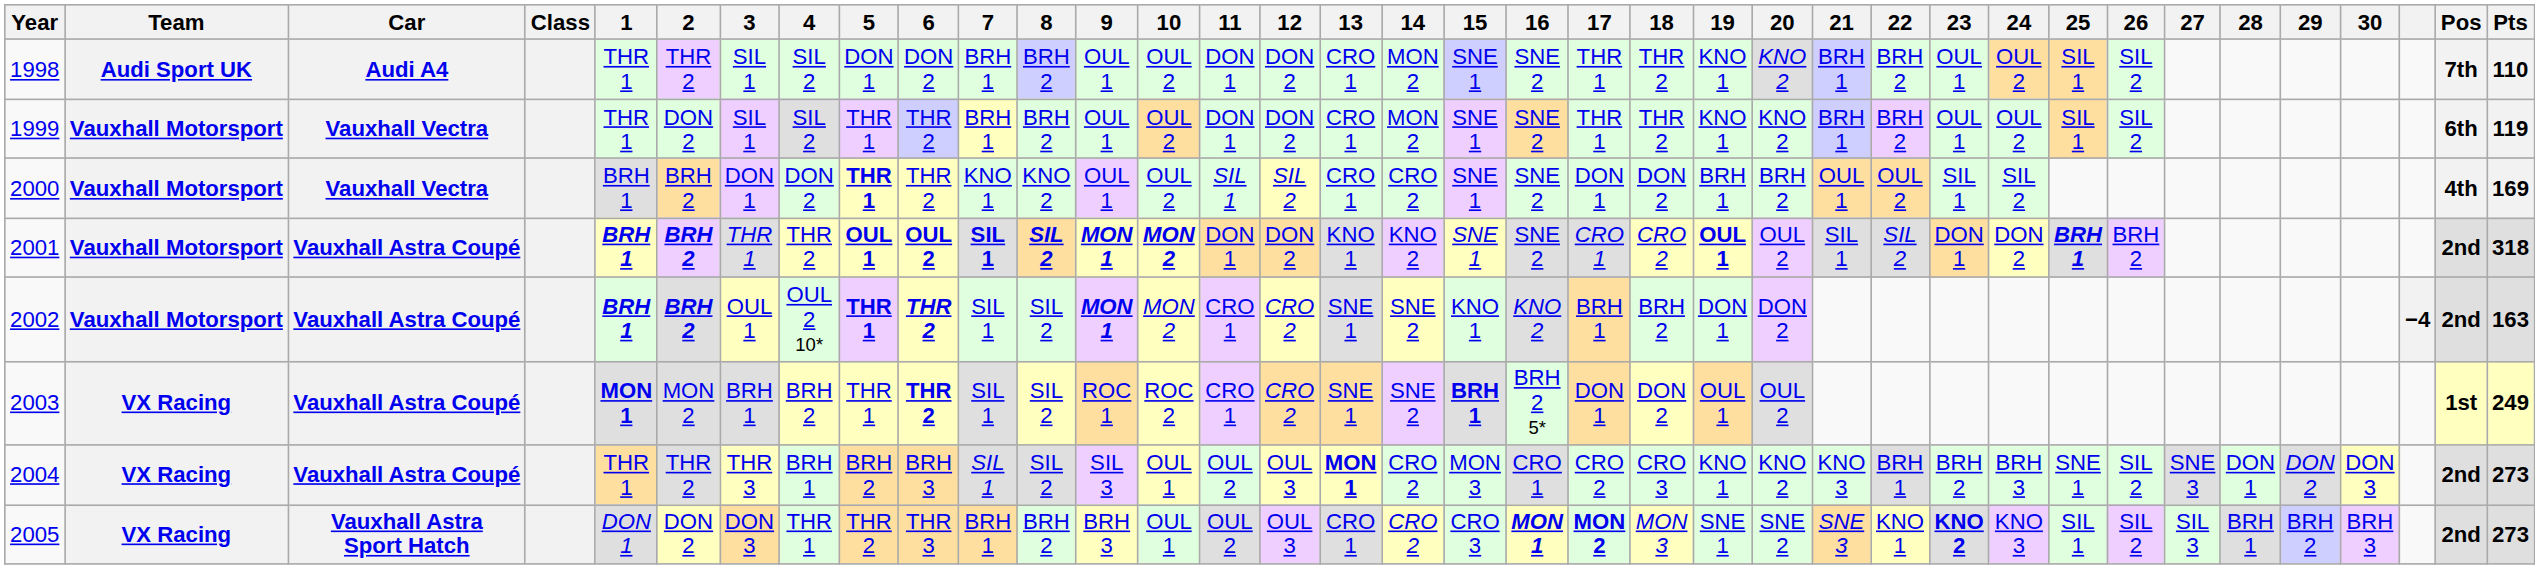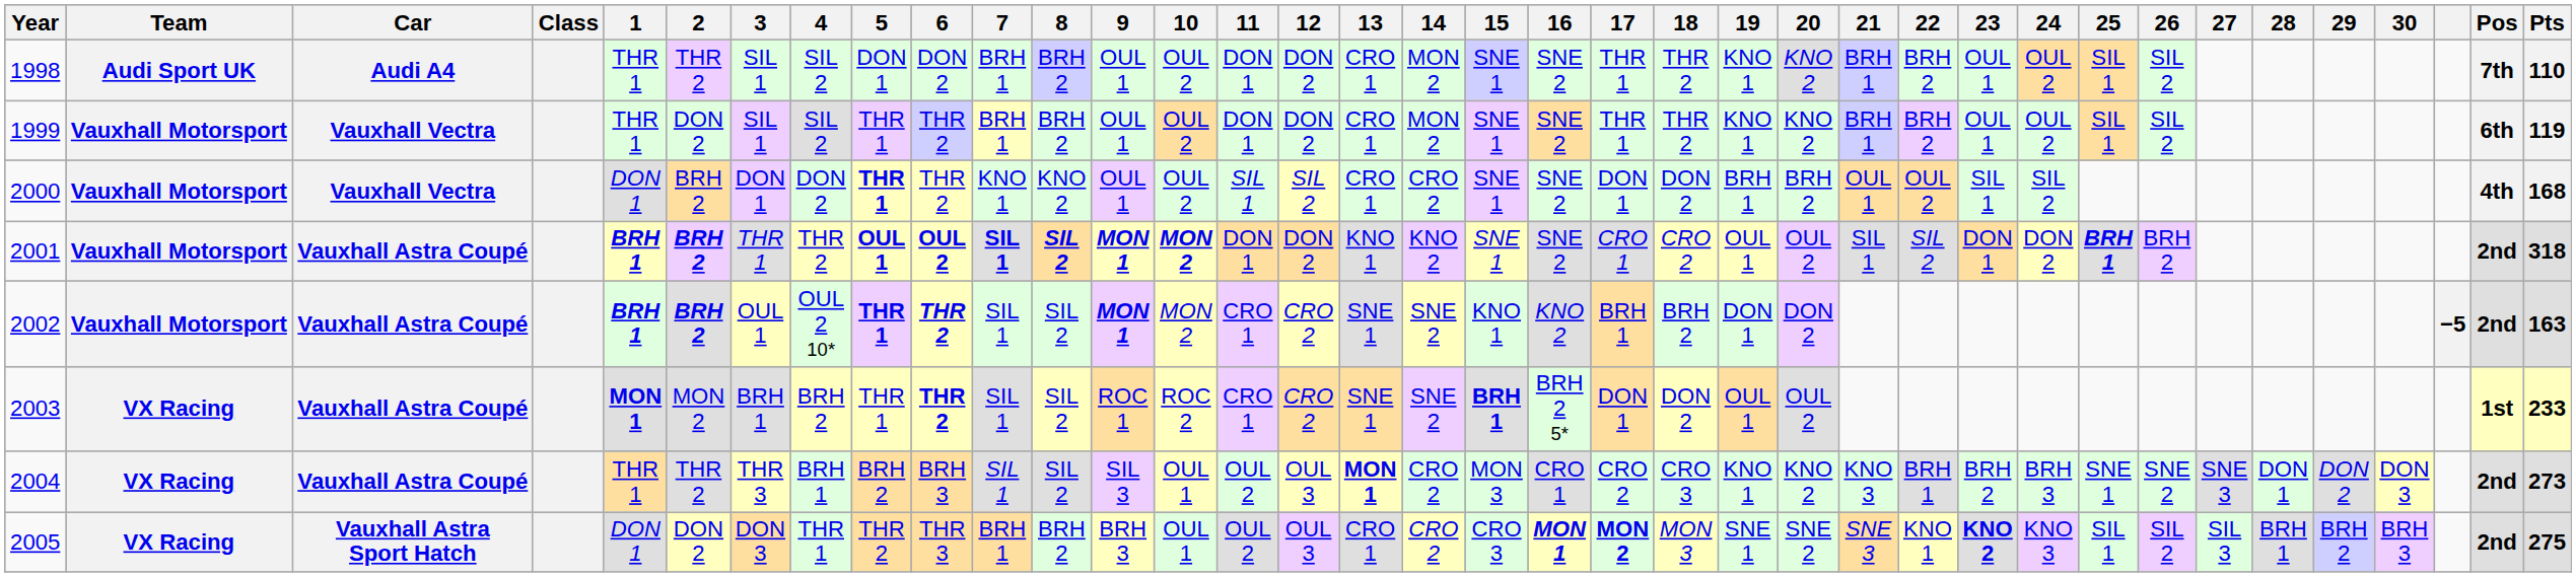 <table class="wikitable" style="text-align:center; font-size:85%">
 <tr>
 <th>Year</th>
 <th>Team</th>
 <th>Car</th>
 <th>Class</th>
 <th>1</th>
 <th>2</th>
 <th>3</th>
 <th>4</th>
 <th>5</th>
 <th>6</th>
 <th>7</th>
 <th>8</th>
 <th>9</th>
 <th>10</th>
 <th>11</th>
 <th>12</th>
 <th>13</th>
 <th>14</th>
 <th>15</th>
 <th>16</th>
 <th>17</th>
 <th>18</th>
 <th>19</th>
 <th>20</th>
 <th>21</th>
 <th>22</th>
 <th>23</th>
 <th>24</th>
 <th>25</th>
 <th>26</th>
 <th>27</th>
 <th>28</th>
 <th>29</th>
 <th>30</th>
 <th></th>
 <th>Pos</th>
 <th>Pts</th>
 </tr>
 <tr>
 <td><a href='#'>1998</a></td>
 <th nowrap><a href='#'>Audi Sport UK</a></th>
 <th nowrap><a href='#'>Audi A4</a></th>
 <th></th>
 <td style="background:#DFFFDF;"><a href='#'>THR<br>1</a><br></td>
 <td style="background:#EFCFFF;"><a href='#'>THR<br>2</a><br></td>
 <td style="background:#DFFFDF;"><a href='#'>SIL<br>1</a><br></td>
 <td style="background:#DFFFDF;"><a href='#'>SIL<br>2</a><br></td>
 <td style="background:#DFFFDF;"><a href='#'>DON<br>1</a><br></td>
 <td style="background:#DFFFDF;"><a href='#'>DON<br>2</a><br></td>
 <td style="background:#DFFFDF;"><a href='#'>BRH<br>1</a><br></td>
 <td style="background:#CFCFFF;"><a href='#'>BRH<br>2</a><br></td>
 <td style="background:#DFFFDF;"><a href='#'>OUL<br>1</a><br></td>
 <td style="background:#DFFFDF;"><a href='#'>OUL<br>2</a><br></td>
 <td style="background:#DFFFDF;"><a href='#'>DON<br>1</a><br></td>
 <td style="background:#DFFFDF;"><a href='#'>DON<br>2</a><br></td>
 <td style="background:#DFFFDF;"><a href='#'>CRO<br>1</a><br></td>
 <td style="background:#DFFFDF;"><a href='#'>MON<br>2</a><br></td>
 <td style="background:#CFCFFF;"><a href='#'>SNE<br>1</a><br></td>
 <td style="background:#DFFFDF;"><a href='#'>SNE<br>2</a><br></td>
 <td style="background:#DFFFDF;"><a href='#'>THR<br>1</a><br></td>
 <td style="background:#DFFFDF;"><a href='#'>THR<br>2</a><br></td>
 <td style="background:#DFFFDF;"><a href='#'>KNO<br>1</a><br></td>
 <td style="background:#DFDFDF;"><em><a href='#'>KNO<br>2</a></em><br></td>
 <td style="background:#CFCFFF;"><a href='#'>BRH<br>1</a><br></td>
 <td style="background:#DFFFDF;"><a href='#'>BRH<br>2</a><br></td>
 <td style="background:#DFFFDF;"><a href='#'>OUL<br>1</a><br></td>
 <td style="background:#FFDF9F;"><a href='#'>OUL<br>2</a><br></td>
 <td style="background:#FFDF9F;"><a href='#'>SIL<br>1</a><br></td>
 <td style="background:#DFFFDF;"><a href='#'>SIL<br>2</a><br></td>
 <td></td>
 <td></td>
 <td></td>
 <td></td>
 <td></td>
 <th>7th</th>
 <th>110</th>
 </tr>
 <tr>
 <td><a href='#'>1999</a></td>
 <th nowrap><a href='#'>Vauxhall Motorsport</a></th>
 <th nowrap><a href='#'>Vauxhall Vectra</a></th>
 <th></th>
 <td style="background:#DFFFDF;"><a href='#'>THR<br>1</a><br></td>
 <td style="background:#DFFFDF;"><a href='#'>DON<br>2</a><br></td>
 <td style="background:#EFCFFF;"><a href='#'>SIL<br>1</a><br></td>
 <td style="background:#DFDFDF;"><a href='#'>SIL<br>2</a><br></td>
 <td style="background:#EFCFFF;"><a href='#'>THR<br>1</a><br></td>
 <td style="background:#CFCFFF;"><a href='#'>THR<br>2</a><br></td>
 <td style="background:#FFFFBF;"><a href='#'>BRH<br>1</a><br></td>
 <td style="background:#DFFFDF;"><a href='#'>BRH<br>2</a><br></td>
 <td style="background:#DFFFDF;"><a href='#'>OUL<br>1</a><br></td>
 <td style="background:#FFDF9F;"><a href='#'>OUL<br>2</a><br></td>
 <td style="background:#DFFFDF;"><a href='#'>DON<br>1</a><br></td>
 <td style="background:#DFFFDF;"><a href='#'>DON<br>2</a><br></td>
 <td style="background:#DFFFDF;"><a href='#'>CRO<br>1</a><br></td>
 <td style="background:#DFFFDF;"><a href='#'>MON<br>2</a><br></td>
 <td style="background:#EFCFFF;"><a href='#'>SNE<br>1</a><br></td>
 <td style="background:#FFDF9F;"><a href='#'>SNE<br>2</a><br></td>
 <td style="background:#DFFFDF;"><a href='#'>THR<br>1</a><br></td>
 <td style="background:#DFFFDF;"><a href='#'>THR<br>2</a><br></td>
 <td style="background:#DFFFDF;"><a href='#'>KNO<br>1</a><br></td>
 <td style="background:#DFFFDF;"><a href='#'>KNO<br>2</a><br></td>
 <td style="background:#CFCFFF;"><a href='#'>BRH<br>1</a><br></td>
 <td style="background:#EFCFFF;"><a href='#'>BRH<br>2</a><br></td>
 <td style="background:#DFFFDF;"><a href='#'>OUL<br>1</a><br></td>
 <td style="background:#DFFFDF;"><a href='#'>OUL<br>2</a><br></td>
 <td style="background:#FFDF9F;"><a href='#'>SIL<br>1</a><br></td>
 <td style="background:#DFFFDF;"><a href='#'>SIL<br>2</a><br></td>
 <td></td>
 <td></td>
 <td></td>
 <td></td>
 <td></td>
 <th>6th</th>
 <th>119</th>
 </tr>
 <tr>
 <td><a href='#'>2000</a></td>
 <th nowrap><a href='#'>Vauxhall Motorsport</a></th>
 <th nowrap><a href='#'>Vauxhall Vectra</a></th>
 <th><span></span></th>
-<td style="background:#DFDFDF;"><a href='#'>BRH<br>1</a><br></td>
+<td style="background:#DFDFDF;"><em><a href='#'>DON<br>1</a></em><br></td>
 <td style="background:#FFDF9F;"><a href='#'>BRH<br>2</a><br></td>
 <td style="background:#EFCFFF;"><a href='#'>DON<br>1</a><br></td>
 <td style="background:#DFFFDF;"><a href='#'>DON<br>2</a><br></td>
 <td style="background:#FFFFBF;"><strong><a href='#'>THR<br>1</a></strong><br></td>
 <td style="background:#FFFFBF;"><a href='#'>THR<br>2</a><br></td>
 <td style="background:#DFFFDF;"><a href='#'>KNO<br>1</a><br></td>
 <td style="background:#DFFFDF;"><a href='#'>KNO<br>2</a><br></td>
 <td style="background:#EFCFFF;"><a href='#'>OUL<br>1</a><br></td>
 <td style="background:#DFFFDF;"><a href='#'>OUL<br>2</a><br></td>
 <td style="background:#DFFFDF;"><em><a href='#'>SIL<br>1</a></em><br></td>
 <td style="background:#FFFFBF;"><em><a href='#'>SIL<br>2</a></em><br></td>
 <td style="background:#DFFFDF;"><a href='#'>CRO<br>1</a><br></td>
 <td style="background:#DFFFDF;"><a href='#'>CRO<br>2</a><br></td>
 <td style="background:#EFCFFF;"><a href='#'>SNE<br>1</a><br></td>
 <td style="background:#DFFFDF;"><a href='#'>SNE<br>2</a><br></td>
 <td style="background:#DFFFDF;"><a href='#'>DON<br>1</a><br></td>
 <td style="background:#DFFFDF;"><a href='#'>DON<br>2</a><br></td>
 <td style="background:#DFFFDF;"><a href='#'>BRH<br>1</a><br></td>
 <td style="background:#DFFFDF;"><a href='#'>BRH<br>2</a><br></td>
 <td style="background:#FFDF9F;"><a href='#'>OUL<br>1</a><br></td>
 <td style="background:#FFDF9F;"><a href='#'>OUL<br>2</a><br></td>
 <td style="background:#DFFFDF;"><a href='#'>SIL<br>1</a><br></td>
 <td style="background:#DFFFDF;"><a href='#'>SIL<br>2</a><br></td>
 <td></td>
 <td></td>
 <td></td>
 <td></td>
 <td></td>
 <td></td>
 <td></td>
 <th>4th</th>
-<th>169</th>
+<th>168</th>
 </tr>
 <tr>
 <td><a href='#'>2001</a></td>
 <th nowrap><a href='#'>Vauxhall Motorsport</a></th>
 <th nowrap><a href='#'>Vauxhall Astra Coupé</a></th>
 <th><span></span></th>
 <td style="background:#FFFFBF;"><strong><em><a href='#'>BRH<br>1</a></em></strong><br></td>
 <td style="background:#EFCFFF;"><strong><em><a href='#'>BRH<br>2</a></em></strong><br></td>
 <td style="background:#DFDFDF;"><em><a href='#'>THR<br>1</a></em><br></td>
 <td style="background:#FFFFBF;"><a href='#'>THR<br>2</a><br></td>
 <td style="background:#FFFFBF;"><strong><a href='#'>OUL<br>1</a></strong><br></td>
 <td style="background:#FFFFBF;"><strong><a href='#'>OUL<br>2</a></strong><br></td>
 <td style="background:#DFDFDF;"><strong><a href='#'>SIL<br>1</a></strong><br></td>
 <td style="background:#FFDF9F;"><strong><em><a href='#'>SIL<br>2</a></em></strong><br></td>
 <td style="background:#FFFFBF;"><strong><em><a href='#'>MON<br>1</a></em></strong><br></td>
 <td style="background:#FFFFBF;"><strong><em><a href='#'>MON<br>2</a></em></strong><br></td>
 <td style="background:#FFDF9F;"><a href='#'>DON<br>1</a><br></td>
 <td style="background:#FFDF9F;"><a href='#'>DON<br>2</a><br></td>
 <td style="background:#DFDFDF;"><a href='#'>KNO<br>1</a><br></td>
 <td style="background:#EFCFFF;"><a href='#'>KNO<br>2</a><br></td>
 <td style="background:#FFFFBF;"><em><a href='#'>SNE<br>1</a></em><br></td>
 <td style="background:#DFDFDF;"><a href='#'>SNE<br>2</a><br></td>
 <td style="background:#DFDFDF;"><em><a href='#'>CRO<br>1</a></em><br></td>
 <td style="background:#FFFFBF;"><em><a href='#'>CRO<br>2</a></em><br></td>
-<td style="background:#FFFFBF;"><strong><a href='#'>OUL<br>1</a><br></strong></td>
+<td style="background:#FFFFBF;"><a href='#'>OUL<br>1</a><br></td>
 <td style="background:#EFCFFF;"><a href='#'>OUL<br>2</a><br></td>
 <td style="background:#DFDFDF;"><a href='#'>SIL<br>1</a><br></td>
 <td style="background:#DFDFDF;"><em><a href='#'>SIL<br>2</a></em><br></td>
 <td style="background:#FFDF9F;"><a href='#'>DON<br>1</a><br></td>
 <td style="background:#FFFFBF;"><a href='#'>DON<br>2</a><br></td>
 <td style="background:#DFDFDF;"><strong><em><a href='#'>BRH<br>1</a></em></strong><br></td>
 <td style="background:#EFCFFF;"><a href='#'>BRH<br>2</a><br></td>
 <td></td>
 <td></td>
 <td></td>
 <td></td>
 <td></td>
 <td style="background:#DFDFDF;"><strong>2nd</strong></td>
 <td style="background:#DFDFDF;"><strong>318</strong></td>
 </tr>
 <tr>
 <td><a href='#'>2002</a></td>
 <th nowrap><a href='#'>Vauxhall Motorsport</a></th>
 <th nowrap><a href='#'>Vauxhall Astra Coupé</a></th>
 <th><span></span></th>
 <td style="background:#DFFFDF;"><strong><em><a href='#'>BRH<br>1</a></em></strong><br></td>
 <td style="background:#DFDFDF;"><strong><em><a href='#'>BRH<br>2</a></em></strong><br></td>
 <td style="background:#FFFFBF;"><a href='#'>OUL<br>1</a><br></td>
 <td style="background:#DFFFDF;"><a href='#'>OUL<br>2</a><br><small>10*</small></td>
 <td style="background:#EFCFFF;"><strong><a href='#'>THR<br>1</a></strong><br></td>
 <td style="background:#FFFFBF;"><strong><em><a href='#'>THR<br>2</a></em></strong><br></td>
 <td style="background:#DFFFDF;"><a href='#'>SIL<br>1</a><br></td>
 <td style="background:#DFFFDF;"><a href='#'>SIL<br>2</a><br></td>
 <td style="background:#EFCFFF;"><strong><em><a href='#'>MON<br>1</a></em></strong><br></td>
 <td style="background:#FFFFBF;"><em><a href='#'>MON<br>2</a></em><br></td>
 <td style="background:#EFCFFF;"><a href='#'>CRO<br>1</a><br></td>
 <td style="background:#FFFFBF;"><em><a href='#'>CRO<br>2</a></em><br></td>
 <td style="background:#DFDFDF;"><a href='#'>SNE<br>1</a><br></td>
 <td style="background:#FFFFBF;"><a href='#'>SNE<br>2</a><br></td>
 <td style="background:#DFFFDF;"><a href='#'>KNO<br>1</a><br></td>
 <td style="background:#DFDFDF;"><em><a href='#'>KNO<br>2</a></em><br></td>
 <td style="background:#FFDF9F;"><a href='#'>BRH<br>1</a><br></td>
 <td style="background:#DFFFDF;"><a href='#'>BRH<br>2</a><br></td>
 <td style="background:#DFFFDF;"><a href='#'>DON<br>1</a><br></td>
 <td style="background:#EFCFFF;"><a href='#'>DON<br>2</a><br></td>
 <td></td>
 <td></td>
 <td></td>
 <td></td>
 <td></td>
 <td></td>
 <td></td>
 <td></td>
 <td></td>
 <td></td>
-<th>−4</th>
+<th>−5</th>
 <td style="background:#DFDFDF;"><strong>2nd</strong></td>
 <td style="background:#DFDFDF;"><strong>163</strong></td>
 </tr>
 <tr>
 <td><a href='#'>2003</a></td>
 <th nowrap><a href='#'>VX Racing</a></th>
 <th nowrap><a href='#'>Vauxhall Astra Coupé</a></th>
 <th><span></span></th>
 <td style="background:#DFDFDF;"><strong><a href='#'>MON<br>1</a></strong><br></td>
 <td style="background:#DFDFDF;"><a href='#'>MON<br>2</a><br></td>
 <td style="background:#DFDFDF;"><a href='#'>BRH<br>1</a><br></td>
 <td style="background:#FFFFBF;"><a href='#'>BRH<br>2</a><br></td>
 <td style="background:#FFFFBF;"><a href='#'>THR<br>1</a><br></td>
 <td style="background:#FFFFBF;"><strong><a href='#'>THR<br>2</a></strong><br></td>
 <td style="background:#DFDFDF;"><a href='#'>SIL<br>1</a><br></td>
 <td style="background:#FFFFBF;"><a href='#'>SIL<br>2</a><br></td>
 <td style="background:#FFDF9F;"><a href='#'>ROC<br>1</a><br></td>
 <td style="background:#FFFFBF;"><a href='#'>ROC<br>2</a><br></td>
 <td style="background:#EFCFFF;"><a href='#'>CRO<br>1</a><br></td>
 <td style="background:#FFDF9F;"><em><a href='#'>CRO<br>2</a></em><br></td>
 <td style="background:#FFDF9F;"><a href='#'>SNE<br>1</a><br></td>
 <td style="background:#EFCFFF;"><a href='#'>SNE<br>2</a><br></td>
 <td style="background:#DFDFDF;"><strong><a href='#'>BRH<br>1</a></strong><br></td>
 <td style="background:#DFFFDF;"><a href='#'>BRH<br>2</a><br><small>5*</small></td>
 <td style="background:#FFDF9F;"><a href='#'>DON<br>1</a><br></td>
 <td style="background:#FFFFBF;"><a href='#'>DON<br>2</a><br></td>
 <td style="background:#FFDF9F;"><a href='#'>OUL<br>1</a><br></td>
 <td style="background:#DFDFDF;"><a href='#'>OUL<br>2</a><br></td>
 <td></td>
 <td></td>
 <td></td>
 <td></td>
 <td></td>
 <td></td>
 <td></td>
 <td></td>
 <td></td>
 <td></td>
 <td></td>
 <td style="background:#FFFFBF;"><strong>1st</strong></td>
-<td style="background:#FFFFBF;"><strong>249</strong></td>
+<td style="background:#FFFFBF;"><strong>233</strong></td>
 </tr>
 <tr>
 <td><a href='#'>2004</a></td>
 <th nowrap><a href='#'>VX Racing</a></th>
 <th nowrap><a href='#'>Vauxhall Astra Coupé</a></th>
 <th></th>
 <td style="background:#FFDF9F;"><a href='#'>THR<br>1</a><br></td>
 <td style="background:#DFDFDF;"><a href='#'>THR<br>2</a><br></td>
 <td style="background:#FFFFBF;"><a href='#'>THR<br>3</a><br></td>
 <td style="background:#DFFFDF;"><a href='#'>BRH<br>1</a><br></td>
 <td style="background:#FFDF9F;"><a href='#'>BRH<br>2</a><br></td>
 <td style="background:#FFDF9F;"><a href='#'>BRH<br>3</a><br></td>
 <td style="background:#DFDFDF;"><em><a href='#'>SIL<br>1</a></em><br></td>
 <td style="background:#DFDFDF;"><a href='#'>SIL<br>2</a><br></td>
 <td style="background:#EFCFFF;"><a href='#'>SIL<br>3</a><br></td>
 <td style="background:#FFFFBF;"><a href='#'>OUL<br>1</a><br></td>
 <td style="background:#DFFFDF;"><a href='#'>OUL<br>2</a><br></td>
 <td style="background:#FFFFBF;"><a href='#'>OUL<br>3</a><br></td>
 <td style="background:#FFFFBF;"><strong><a href='#'>MON<br>1</a></strong><br></td>
 <td style="background:#DFFFDF;"><a href='#'>CRO<br>2</a><br></td>
 <td style="background:#DFFFDF;"><a href='#'>MON<br>3</a><br></td>
 <td style="background:#DFDFDF;"><a href='#'>CRO<br>1</a><br></td>
 <td style="background:#DFFFDF;"><a href='#'>CRO<br>2</a><br></td>
 <td style="background:#DFFFDF;"><a href='#'>CRO<br>3</a><br></td>
 <td style="background:#DFFFDF;"><a href='#'>KNO<br>1</a><br></td>
 <td style="background:#DFFFDF;"><a href='#'>KNO<br>2</a><br></td>
 <td style="background:#DFFFDF;"><a href='#'>KNO<br>3</a><br></td>
 <td style="background:#DFDFDF;"><a href='#'>BRH<br>1</a><br></td>
 <td style="background:#DFFFDF;"><a href='#'>BRH<br>2</a><br></td>
 <td style="background:#DFFFDF;"><a href='#'>BRH<br>3</a><br></td>
 <td style="background:#DFFFDF;"><a href='#'>SNE<br>1</a><br></td>
-<td style="background:#DFFFDF;"><a href='#'>SIL<br>2</a><br></td>
+<td style="background:#DFFFDF;"><a href='#'>SNE<br>2</a><br></td>
 <td style="background:#DFDFDF;"><a href='#'>SNE<br>3</a><br></td>
 <td style="background:#DFFFDF;"><a href='#'>DON<br>1</a><br></td>
 <td style="background:#DFDFDF;"><em><a href='#'>DON<br>2</a></em><br></td>
 <td style="background:#FFFFBF;"><a href='#'>DON<br>3</a><br></td>
 <td></td>
 <td style="background:#DFDFDF;"><strong>2nd</strong></td>
 <td style="background:#DFDFDF;"><strong>273</strong></td>
 </tr>
 <tr>
 <td><a href='#'>2005</a></td>
 <th nowrap><a href='#'>VX Racing</a></th>
 <th nowrap><a href='#'>Vauxhall Astra<br>Sport Hatch</a></th>
 <th></th>
 <td style="background:#DFDFDF;"><em><a href='#'>DON<br>1</a></em><br></td>
 <td style="background:#FFFFBF;"><a href='#'>DON<br>2</a><br></td>
 <td style="background:#FFDF9F;"><a href='#'>DON<br>3</a><br></td>
 <td style="background:#DFFFDF;"><a href='#'>THR<br>1</a><br></td>
 <td style="background:#FFDF9F;"><a href='#'>THR<br>2</a><br></td>
 <td style="background:#FFDF9F;"><a href='#'>THR<br>3</a><br></td>
 <td style="background:#FFDF9F;"><a href='#'>BRH<br>1</a><br></td>
 <td style="background:#DFFFDF;"><a href='#'>BRH<br>2</a><br></td>
 <td style="background:#FFFFBF;"><a href='#'>BRH<br>3</a><br></td>
 <td style="background:#DFFFDF;"><a href='#'>OUL<br>1</a><br></td>
 <td style="background:#DFDFDF;"><a href='#'>OUL<br>2</a><br></td>
 <td style="background:#EFCFFF;"><a href='#'>OUL<br>3</a><br></td>
 <td style="background:#DFDFDF;"><a href='#'>CRO<br>1</a><br></td>
 <td style="background:#FFFFBF;"><em><a href='#'>CRO<br>2</a></em><br></td>
 <td style="background:#DFFFDF;"><a href='#'>CRO<br>3</a><br></td>
 <td style="background:#FFFFBF;"><strong><em><a href='#'>MON<br>1</a></em></strong><br></td>
 <td style="background:#DFFFDF;"><strong><a href='#'>MON<br>2</a></strong><br></td>
 <td style="background:#FFFFBF;"><em><a href='#'>MON<br>3</a></em><br></td>
 <td style="background:#DFFFDF;"><a href='#'>SNE<br>1</a><br></td>
 <td style="background:#DFFFDF;"><a href='#'>SNE<br>2</a><br></td>
 <td style="background:#FFDF9F;"><em><a href='#'>SNE<br>3</a></em><br></td>
 <td style="background:#FFFFBF;"><a href='#'>KNO<br>1</a><br></td>
 <td style="background:#DFDFDF;"><strong><a href='#'>KNO<br>2</a></strong><br></td>
 <td style="background:#EFCFFF;"><a href='#'>KNO<br>3</a><br></td>
 <td style="background:#DFFFDF;"><a href='#'>SIL<br>1</a><br></td>
 <td style="background:#EFCFFF;"><a href='#'>SIL<br>2</a><br></td>
 <td style="background:#DFFFDF;"><a href='#'>SIL<br>3</a><br></td>
 <td style="background:#DFDFDF;"><a href='#'>BRH<br>1</a><br></td>
 <td style="background:#CFCFFF;"><a href='#'>BRH<br>2</a><br></td>
 <td style="background:#EFCFFF;"><a href='#'>BRH<br>3</a><br></td>
 <td></td>
 <td style="background:#DFDFDF;"><strong>2nd</strong></td>
-<td style="background:#DFDFDF;"><strong>273</strong></td>
+<td style="background:#DFDFDF;"><strong>275</strong></td>
 </tr>
 </table>
